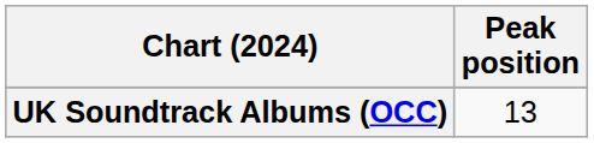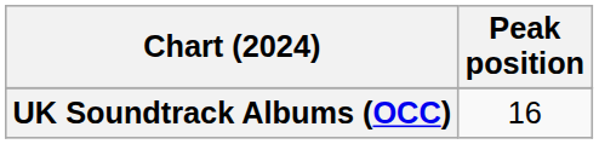 <table class="wikitable sortable plainrowheaders" style="text-align:center">
 <tr>
 <th scope="col">Chart (2024)</th>
 <th scope="col">Peak<br>position</th>
 </tr>
 <tr>
 </tr>
 <tr>
 <th scope="row">UK Soundtrack Albums (<a href='#'>OCC</a>)</th>
-<td>13</td>
+<td>16</td>
 </tr>
 </table>
